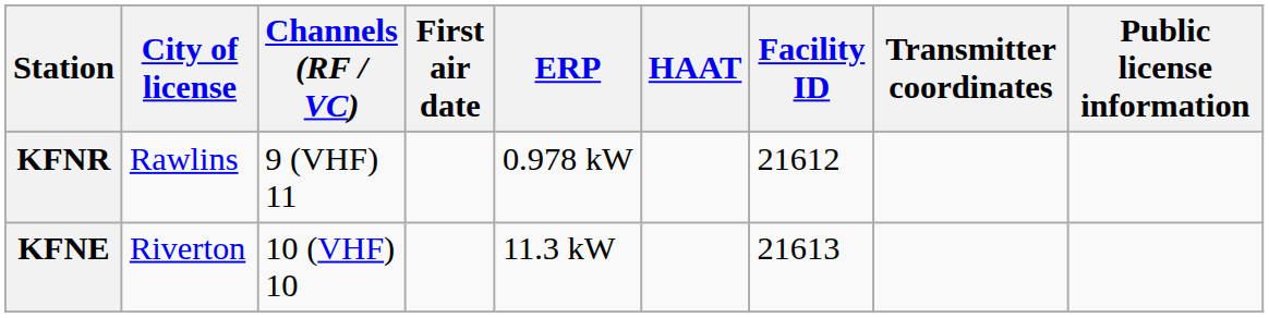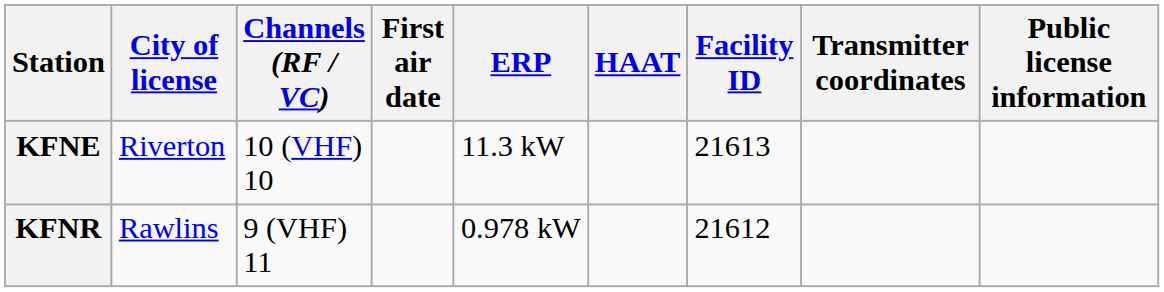 <table class="wikitable">
 <tr>
 <th scope = "col">Station</th>
 <th scope = "col"><a href='#'>City of license</a></th>
 <th scope = "col"><a href='#'>Channels</a><br><em>(RF / <a href='#'>VC</a>)</em></th>
 <th scope = "col">First air date</th>
 <th scope = "col"><a href='#'>ERP</a></th>
 <th scope = "col"><a href='#'>HAAT</a></th>
 <th scope = "col"><a href='#'>Facility ID</a></th>
 <th scope = "col">Transmitter coordinates</th>
 <th scope = "col">Public license information</th>
 </tr>
 <tr style="vertical-align: top; text-align: left;">
+<th scope = "row">KFNE</th>
+<td><a href='#'>Riverton</a></td>
+<td>10 (<a href='#'>VHF</a>)<br>10</td>
+<td></td>
+<td>11.3 kW</td>
+<td></td>
+<td>21613</td>
+<td></td>
+<td><br></td>
+</tr>
+<tr style="vertical-align: top; text-align: left;">
 <th scope = "row">KFNR</th>
 <td><a href='#'>Rawlins</a></td>
 <td>9 (VHF)<br>11</td>
 <td></td>
 <td>0.978 kW</td>
 <td></td>
 <td>21612</td>
 <td></td>
 <td><br></td>
 </tr>
-<tr style="vertical-align: top; text-align: left;">
-<th scope = "row">KFNE</th>
-<td><a href='#'>Riverton</a></td>
-<td>10 (<a href='#'>VHF</a>)<br>10</td>
-<td></td>
-<td>11.3 kW</td>
-<td></td>
-<td>21613</td>
-<td></td>
-<td><br></td>
-</tr>
 </table>
